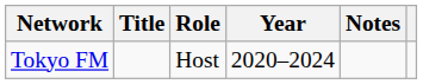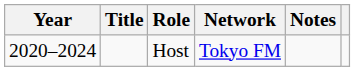 <table class="wikitable sortable">
 <tr>
-<th>Network</th>
+<th>Year</th>
 <th>Title</th>
 <th>Role</th>
-<th>Year</th>
+<th>Network</th>
 <th>Notes</th>
 <th class="unsortable"></th>
 </tr>
 <tr>
-<td><a href='#'>Tokyo FM</a></td>
+<td>2020–2024</td>
 <td></td>
 <td>Host</td>
-<td>2020–2024</td>
+<td><a href='#'>Tokyo FM</a></td>
 <td></td>
 <td></td>
 </tr>
 </table>
